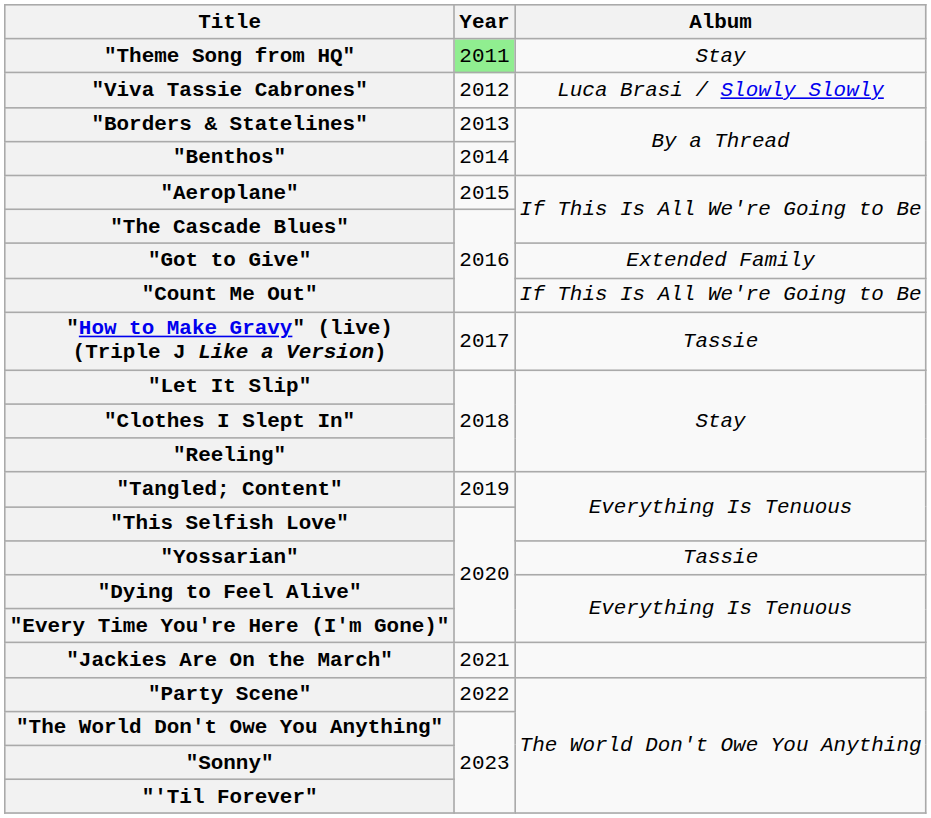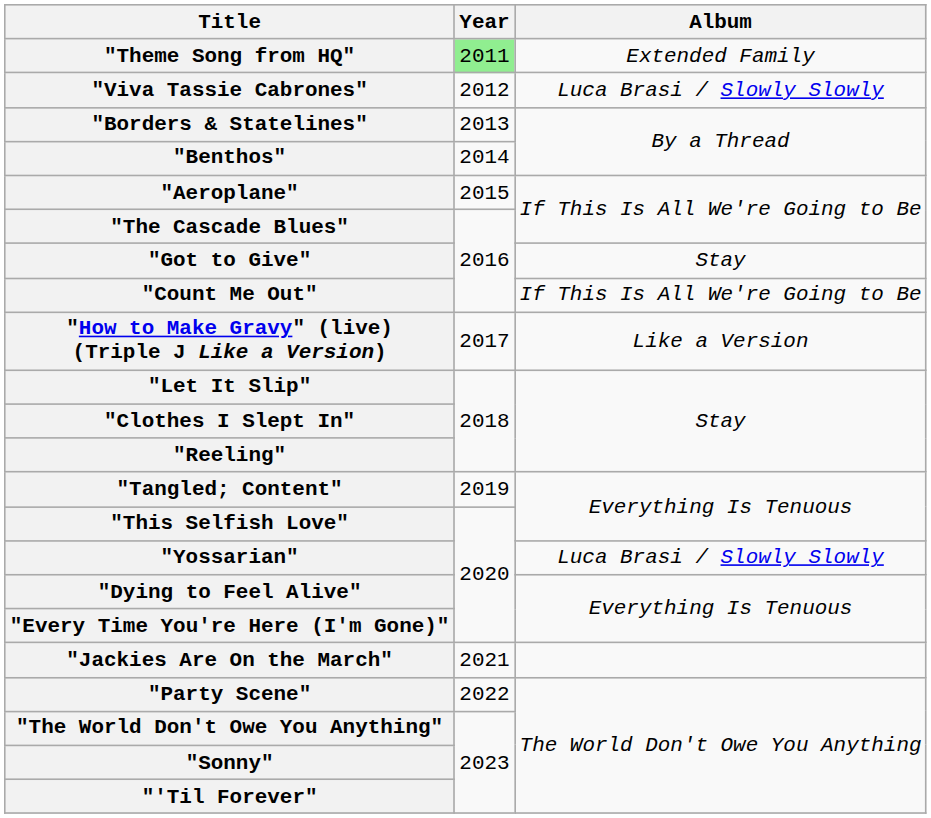 <table class="wikitable plainrowheaders" style="text-align:center;">
 <tr>
 <th>Title</th>
 <th>Year</th>
 <th>Album</th>
 </tr>
 <tr>
 <th scope="row">"Theme Song from HQ"</th>
 <td style="background: lightgreen;">2011</td>
-<td><em>Stay</em></td>
+<td><em>Extended Family</em></td>
 </tr>
 <tr>
 <th scope="row">"Viva Tassie Cabrones"</th>
 <td>2012</td>
 <td><em>Luca Brasi / <a href='#'>Slowly Slowly</a></em></td>
 </tr>
 <tr>
 <th scope="row">"Borders & Statelines"</th>
 <td>2013</td>
 <td rowspan="2"><em>By a Thread</em></td>
 </tr>
 <tr>
 <th scope="row">"Benthos"</th>
 <td>2014</td>
 </tr>
 <tr>
 <th scope="row">"Aeroplane"</th>
 <td>2015</td>
 <td rowspan="2"><em>If This Is All We're Going to Be</em></td>
 </tr>
 <tr>
 <th scope="row">"The Cascade Blues"</th>
 <td rowspan="3">2016</td>
 </tr>
 <tr>
 <th scope="row">"Got to Give"</th>
-<td><em>Extended Family</em></td>
+<td><em>Stay</em></td>
 </tr>
 <tr>
 <th scope="row">"Count Me Out"</th>
 <td><em>If This Is All We're Going to Be</em></td>
 </tr>
 <tr>
 <th scope="row">"<a href='#'>How to Make Gravy</a>" (live)<br>(Triple J <em>Like a Version</em>)</th>
 <td>2017</td>
-<td><em>Tassie</em></td>
+<td><em>Like a Version</em></td>
 </tr>
 <tr>
 <th scope="row">"Let It Slip"</th>
 <td rowspan="3">2018</td>
 <td rowspan="3"><em>Stay</em></td>
 </tr>
 <tr>
 <th scope="row">"Clothes I Slept In"</th>
 </tr>
 <tr>
 <th scope="row">"Reeling"</th>
 </tr>
 <tr>
 <th scope="row">"Tangled; Content"</th>
 <td>2019</td>
 <td rowspan="2"><em>Everything Is Tenuous</em></td>
 </tr>
 <tr>
 <th scope="row">"This Selfish Love"</th>
 <td rowspan="4">2020</td>
 </tr>
 <tr>
 <th scope="row">"Yossarian"</th>
-<td><em>Tassie</em></td>
+<td><em>Luca Brasi / <a href='#'>Slowly Slowly</a></em></td>
 </tr>
 <tr>
 <th scope="row">"Dying to Feel Alive"</th>
 <td rowspan="2"><em>Everything Is Tenuous</em></td>
 </tr>
 <tr>
 <th scope="row">"Every Time You're Here (I'm Gone)"</th>
 </tr>
 <tr>
 <th scope="row">"Jackies Are On the March"</th>
 <td>2021</td>
 <td></td>
 </tr>
 <tr>
 <th scope="row">"Party Scene"</th>
 <td>2022</td>
 <td rowspan="4"><em>The World Don't Owe You Anything</em></td>
 </tr>
 <tr>
 <th scope="row">"The World Don't Owe You Anything"</th>
 <td rowspan="3">2023</td>
 </tr>
 <tr>
 <th scope="row">"Sonny"</th>
 </tr>
 <tr>
 <th scope="row">"'Til Forever"</th>
 </tr>
 </table>
